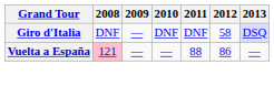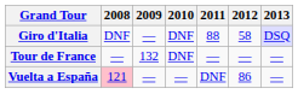 <table class="wikitable plainrowheaders">
 <tr>
 <th scope="col"><a href='#'>Grand Tour</a></th>
 <th scope="col">2008</th>
 <th scope="col">2009</th>
 <th scope="col">2010</th>
 <th scope="col">2011</th>
 <th scope="col">2012</th>
 <th scope="col">2013</th>
 </tr>
 <tr style="text-align:center;">
 <th scope="row"> <a href='#'>Giro d'Italia</a></th>
 <td style="text-align:center;"><a href='#'>DNF</a></td>
 <td style="text-align:center;"><a href='#'>—</a></td>
 <td style="text-align:center;"><a href='#'>DNF</a></td>
-<td style="text-align:center;"><a href='#'>DNF</a></td>
+<td style="text-align:center;"><a href='#'>88</a></td>
 <td style="text-align:center;"><a href='#'>58</a></td>
 <td style="text-align:center; background:#ddf;"><a href='#'>DSQ</a></td>
+</tr>
+<tr style="text-align:center;">
+<th scope="row"> <a href='#'>Tour de France</a></th>
+<td style="text-align:center;"><a href='#'>—</a></td>
+<td style="text-align:center;"><a href='#'>132</a></td>
+<td style="text-align:center;"><a href='#'>DNF</a></td>
+<td style="text-align:center;"><a href='#'>—</a></td>
+<td style="text-align:center;"><a href='#'>—</a></td>
+<td style="text-align:center;"><a href='#'>—</a></td>
 </tr>
 <tr style="text-align:center;">
 <th scope="row"> <a href='#'>Vuelta a España</a></th>
 <td style="background: pink; text-align:center;"><a href='#'>121</a></td>
 <td style="text-align:center;"><a href='#'>—</a></td>
 <td style="text-align:center;"><a href='#'>—</a></td>
-<td style="text-align:center;"><a href='#'>88</a></td>
+<td style="text-align:center;"><a href='#'>DNF</a></td>
 <td style="text-align:center;"><a href='#'>86</a></td>
 <td style="text-align:center;"><a href='#'>—</a></td>
 </tr>
 </table>
